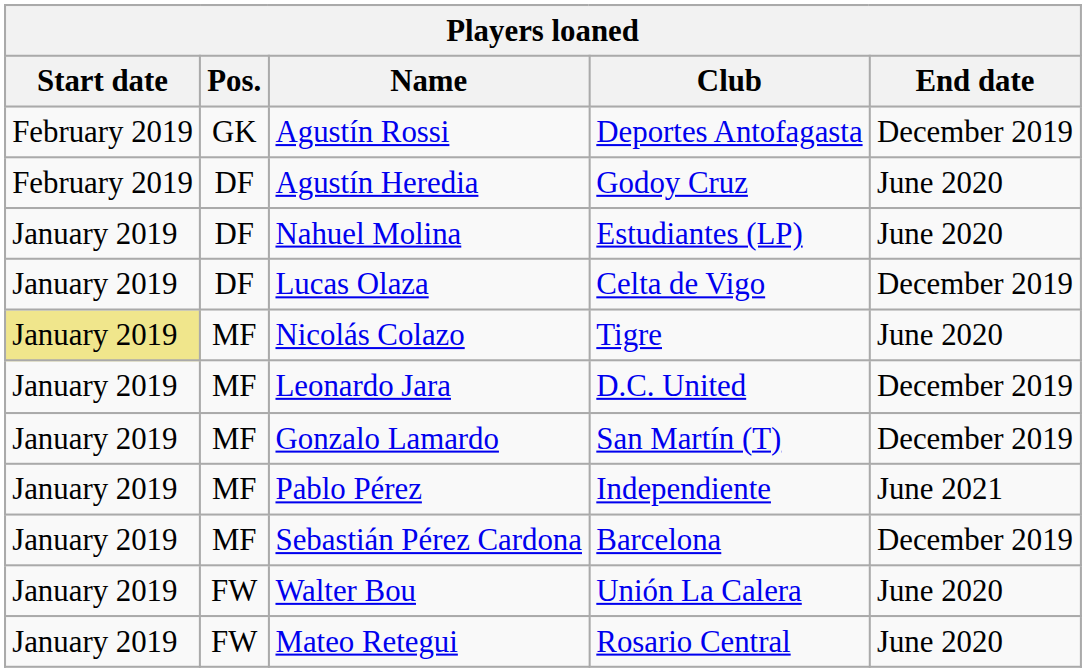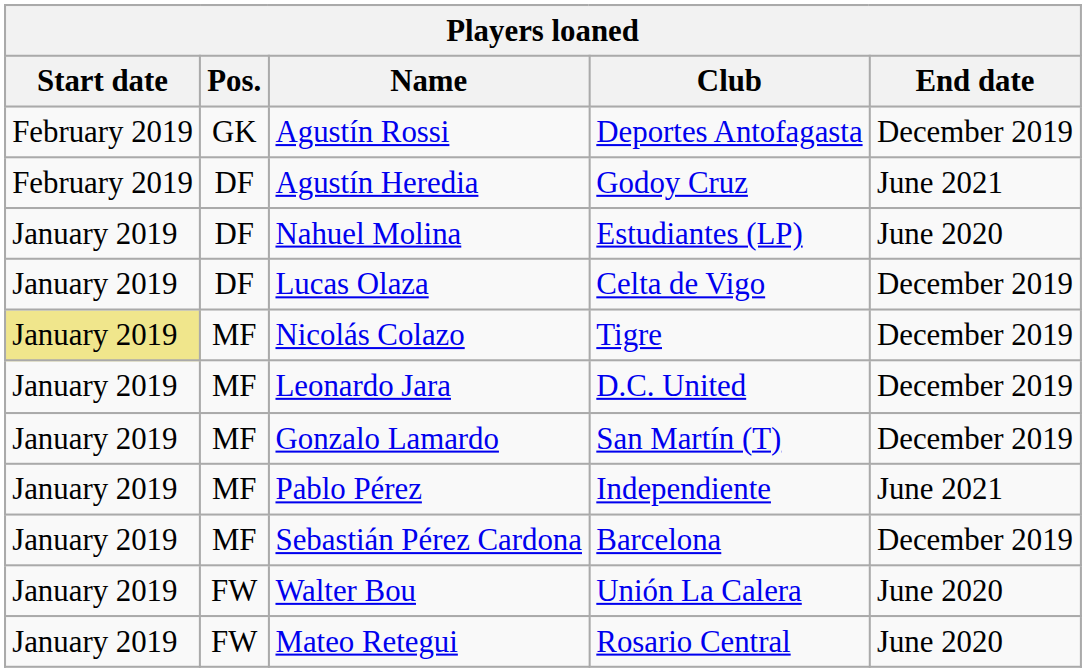 <table class="wikitable" style="font-size:95%;">
 <tr>
 <th colspan="6">Players loaned</th>
 </tr>
 <tr>
 <th>Start date</th>
 <th>Pos.</th>
 <th>Name</th>
 <th>Club</th>
 <th>End date</th>
 </tr>
 <tr>
 <td>February 2019</td>
 <td align="center">GK</td>
 <td> <a href='#'>Agustín Rossi</a></td>
 <td> <a href='#'>Deportes Antofagasta</a></td>
 <td>December 2019</td>
 </tr>
 <tr>
 <td>February 2019</td>
 <td align="center">DF</td>
 <td> <a href='#'>Agustín Heredia</a></td>
 <td> <a href='#'>Godoy Cruz</a></td>
-<td>June 2020</td>
+<td>June 2021</td>
 </tr>
 <tr>
 <td>January 2019</td>
 <td align="center">DF</td>
 <td> <a href='#'>Nahuel Molina</a></td>
 <td> <a href='#'>Estudiantes (LP)</a></td>
 <td>June 2020</td>
 </tr>
 <tr>
 <td>January 2019</td>
 <td align="center">DF</td>
 <td> <a href='#'>Lucas Olaza</a></td>
 <td> <a href='#'>Celta de Vigo</a></td>
 <td>December 2019</td>
 </tr>
 <tr>
 <td style="background: khaki;">January 2019</td>
 <td align="center">MF</td>
 <td> <a href='#'>Nicolás Colazo</a></td>
 <td> <a href='#'>Tigre</a></td>
-<td>June 2020</td>
+<td>December 2019</td>
 </tr>
 <tr>
 <td>January 2019</td>
 <td align="center">MF</td>
 <td> <a href='#'>Leonardo Jara</a></td>
 <td> <a href='#'>D.C. United</a></td>
 <td>December 2019</td>
 </tr>
 <tr>
 <td>January 2019</td>
 <td align="center">MF</td>
 <td> <a href='#'>Gonzalo Lamardo</a></td>
 <td> <a href='#'>San Martín (T)</a></td>
 <td>December 2019</td>
 </tr>
 <tr>
 <td>January 2019</td>
 <td align="center">MF</td>
 <td> <a href='#'>Pablo Pérez</a></td>
 <td> <a href='#'>Independiente</a></td>
 <td>June 2021</td>
 </tr>
 <tr>
 <td>January 2019</td>
 <td align="center">MF</td>
 <td> <a href='#'>Sebastián Pérez Cardona</a></td>
 <td> <a href='#'>Barcelona</a></td>
 <td>December 2019</td>
 </tr>
 <tr>
 <td>January 2019</td>
 <td align="center">FW</td>
 <td> <a href='#'>Walter Bou</a></td>
 <td> <a href='#'>Unión La Calera</a></td>
 <td>June 2020</td>
 </tr>
 <tr>
 <td>January 2019</td>
 <td align="center">FW</td>
 <td> <a href='#'>Mateo Retegui</a></td>
 <td> <a href='#'>Rosario Central</a></td>
 <td>June 2020</td>
 </tr>
 </table>
